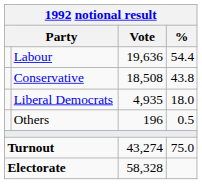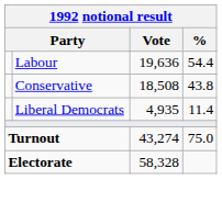 <table class="wikitable">
 <tr>
 <th colspan="4"><a href='#'>1992</a> <a href='#'>notional result</a></th>
 </tr>
 <tr>
 <th bgcolor="#DDDDFF" width="130px" colspan="2">Party</th>
 <th bgcolor="#DDDDFF" width="50px">Vote</th>
 <th bgcolor="#DDDDFF" width="30px">%</th>
 </tr>
 <tr>
 <td></td>
 <td><a href='#'>Labour</a></td>
 <td align=right>19,636</td>
 <td align=right>54.4</td>
 </tr>
 <tr>
 <td></td>
 <td><a href='#'>Conservative</a></td>
 <td align=right>18,508</td>
 <td align=right>43.8</td>
 </tr>
 <tr>
 <td></td>
 <td><a href='#'>Liberal Democrats</a></td>
 <td align=right>4,935</td>
-<td align=right>18.0</td>
-</tr>
-<tr>
-<td></td>
-<td>Others</td>
-<td align=right>196</td>
-<td align=right>0.5</td>
+<td align=right>11.4</td>
 </tr>
 <tr>
 <td colspan="4" bgcolor="#EAECF0"></td>
 </tr>
 <tr>
 <td colspan="2"><strong>Turnout</strong></td>
 <td align=right>43,274</td>
 <td align=right>75.0</td>
 </tr>
 <tr>
 <td colspan="2"><strong>Electorate</strong></td>
 <td align=right>58,328</td>
 </tr>
 </table>
